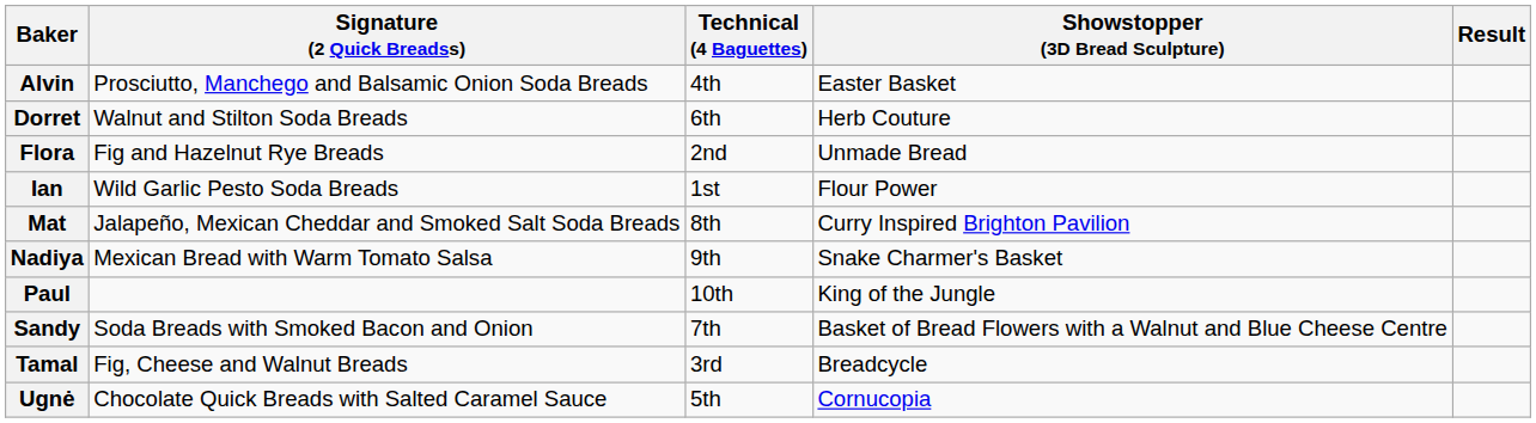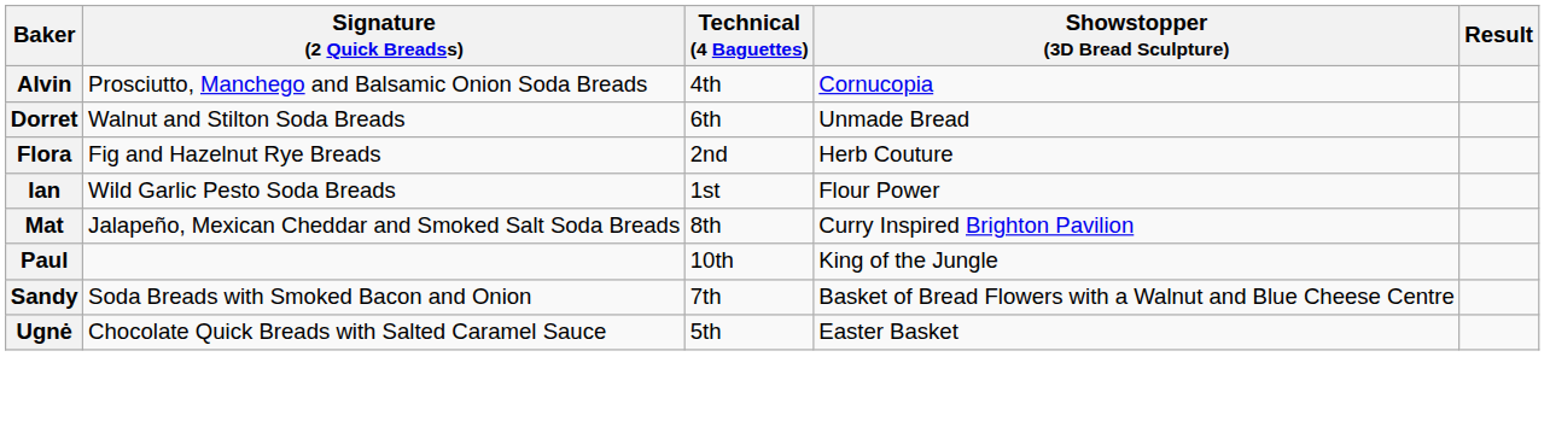 <table class="wikitable sortable col3center sticky-header">
 <tr>
 <th scope="col">Baker</th>
 <th scope="col" class="unsortable">Signature<br><small>(2 <a href='#'>Quick Breads</a>s)</small></th>
 <th scope="col">Technical<br><small>(4 <a href='#'>Baguettes</a>)</small></th>
 <th scope="col" class="unsortable">Showstopper<br><small>(3D Bread Sculpture)</small></th>
 <th scope="col">Result</th>
 </tr>
 <tr>
 <th scope="row">Alvin</th>
 <td>Prosciutto, <a href='#'>Manchego</a> and Balsamic Onion Soda Breads</td>
 <td>4th</td>
-<td>Easter Basket</td>
+<td><a href='#'>Cornucopia</a></td>
 <td></td>
 </tr>
 <tr>
 <th scope="row">Dorret</th>
 <td>Walnut and Stilton Soda Breads</td>
 <td>6th</td>
-<td>Herb Couture</td>
+<td>Unmade Bread</td>
 <td></td>
 </tr>
 <tr>
 <th scope="row">Flora</th>
 <td>Fig and Hazelnut Rye Breads</td>
 <td>2nd</td>
-<td>Unmade Bread</td>
+<td>Herb Couture</td>
 <td></td>
 </tr>
 <tr>
 <th scope="row">Ian</th>
 <td>Wild Garlic Pesto Soda Breads</td>
 <td>1st</td>
 <td>Flour Power</td>
 <td></td>
 </tr>
 <tr>
 <th scope="row">Mat</th>
 <td>Jalapeño, Mexican Cheddar and Smoked Salt Soda Breads</td>
 <td>8th</td>
 <td>Curry Inspired <a href='#'>Brighton Pavilion</a></td>
 <td></td>
 </tr>
 <tr>
-<th scope="row">Nadiya</th>
-<td>Mexican Bread with Warm Tomato Salsa</td>
-<td>9th</td>
-<td>Snake Charmer's Basket</td>
-<td></td>
-</tr>
-<tr>
 <th scope="row">Paul</th>
 <td></td>
 <td>10th</td>
 <td>King of the Jungle</td>
 <td></td>
 </tr>
 <tr>
 <th scope="row">Sandy</th>
 <td>Soda Breads with Smoked Bacon and Onion</td>
 <td>7th</td>
 <td>Basket of Bread Flowers with a Walnut and Blue Cheese Centre</td>
 <td></td>
 </tr>
 <tr>
-<th scope="row">Tamal</th>
-<td>Fig, Cheese and Walnut Breads</td>
-<td>3rd</td>
-<td>Breadcycle</td>
-<td></td>
-</tr>
-<tr>
 <th scope="row">Ugnė</th>
 <td>Chocolate Quick Breads with Salted Caramel Sauce</td>
 <td>5th</td>
-<td><a href='#'>Cornucopia</a></td>
+<td>Easter Basket</td>
 <td></td>
 </tr>
 </table>
